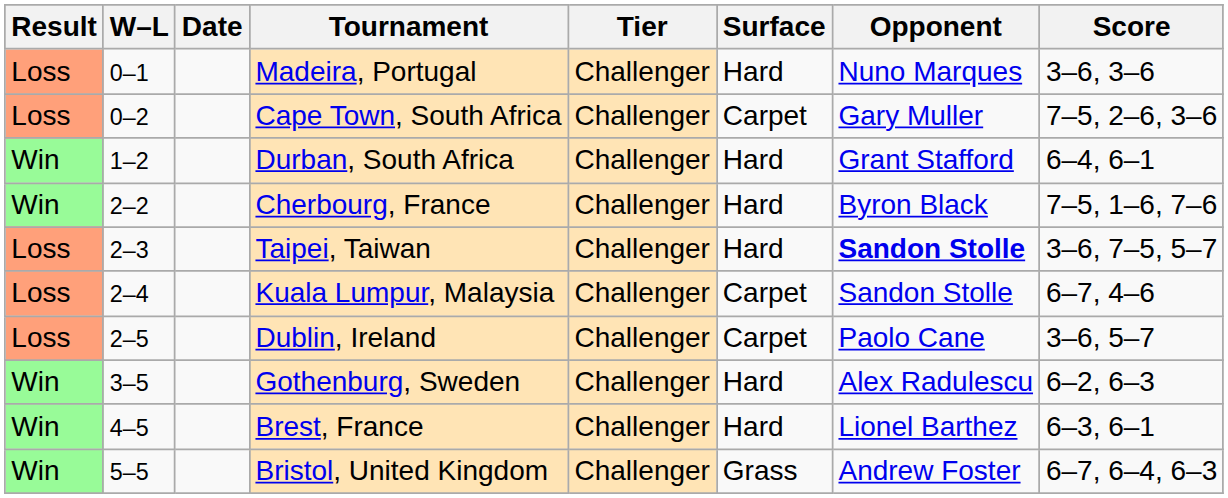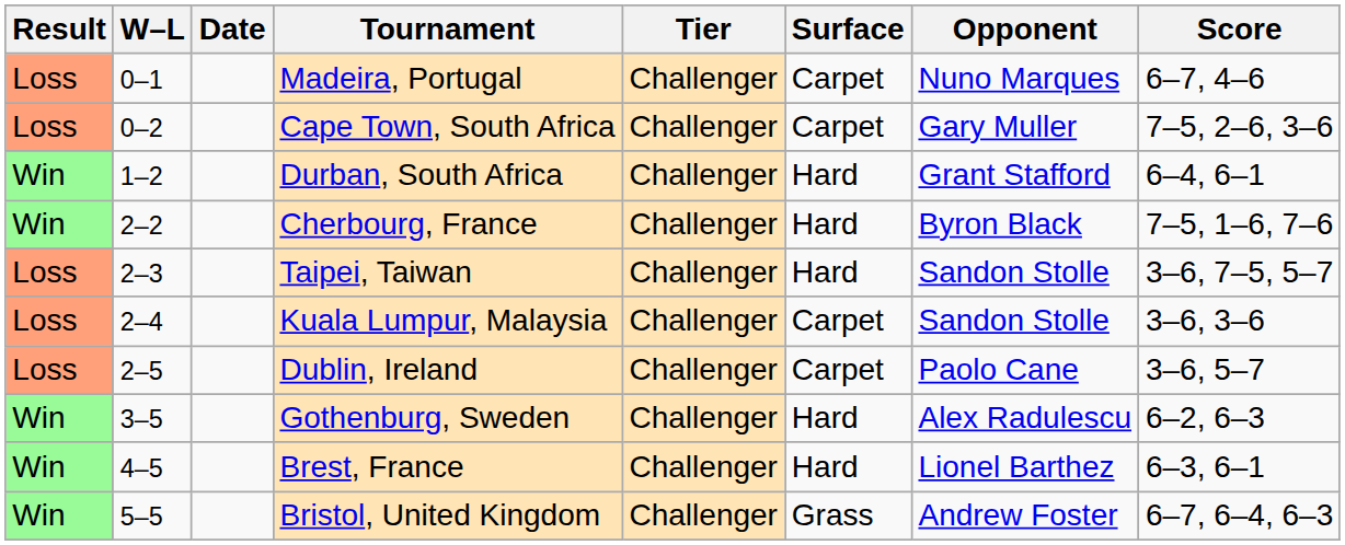 <table class="sortable wikitable">
 <tr>
 <th>Result</th>
 <th class="unsortable">W–L</th>
 <th>Date</th>
 <th>Tournament</th>
 <th>Tier</th>
 <th>Surface</th>
 <th>Opponent</th>
 <th class="unsortable">Score</th>
 </tr>
 <tr>
 <td style="background:#ffa07a;">Loss</td>
 <td><small>0–1</small></td>
 <td></td>
 <td style="background:moccasin;"><a href='#'>Madeira</a>, Portugal</td>
 <td style="background:moccasin;">Challenger</td>
-<td>Hard</td>
+<td>Carpet</td>
 <td> <a href='#'>Nuno Marques</a></td>
-<td>3–6, 3–6</td>
+<td>6–7, 4–6</td>
 </tr>
 <tr>
 <td style="background:#ffa07a;">Loss</td>
 <td><small>0–2</small></td>
 <td></td>
 <td style="background:moccasin;"><a href='#'>Cape Town</a>, South Africa</td>
 <td style="background:moccasin;">Challenger</td>
 <td>Carpet</td>
 <td> <a href='#'>Gary Muller</a></td>
 <td>7–5, 2–6, 3–6</td>
 </tr>
 <tr>
 <td style="background:#98fb98;">Win</td>
 <td><small>1–2</small></td>
 <td></td>
 <td style="background:moccasin;"><a href='#'>Durban</a>, South Africa</td>
 <td style="background:moccasin;">Challenger</td>
 <td>Hard</td>
 <td> <a href='#'>Grant Stafford</a></td>
 <td>6–4, 6–1</td>
 </tr>
 <tr>
 <td style="background:#98fb98;">Win</td>
 <td><small>2–2</small></td>
 <td></td>
 <td style="background:moccasin;"><a href='#'>Cherbourg</a>, France</td>
 <td style="background:moccasin;">Challenger</td>
 <td>Hard</td>
 <td> <a href='#'>Byron Black</a></td>
 <td>7–5, 1–6, 7–6</td>
 </tr>
 <tr>
 <td style="background:#ffa07a;">Loss</td>
 <td><small>2–3</small></td>
 <td></td>
 <td style="background:moccasin;"><a href='#'>Taipei</a>, Taiwan</td>
 <td style="background:moccasin;">Challenger</td>
 <td>Hard</td>
-<td><strong> <a href='#'>Sandon Stolle</a></strong></td>
+<td> <a href='#'>Sandon Stolle</a></td>
 <td>3–6, 7–5, 5–7</td>
 </tr>
 <tr>
 <td style="background:#ffa07a;">Loss</td>
 <td><small>2–4</small></td>
 <td></td>
 <td style="background:moccasin;"><a href='#'>Kuala Lumpur</a>, Malaysia</td>
 <td style="background:moccasin;">Challenger</td>
 <td>Carpet</td>
 <td> <a href='#'>Sandon Stolle</a></td>
-<td>6–7, 4–6</td>
+<td>3–6, 3–6</td>
 </tr>
 <tr>
 <td style="background:#ffa07a;">Loss</td>
 <td><small>2–5</small></td>
 <td></td>
 <td style="background:moccasin;"><a href='#'>Dublin</a>, Ireland</td>
 <td style="background:moccasin;">Challenger</td>
 <td>Carpet</td>
 <td> <a href='#'>Paolo Cane</a></td>
 <td>3–6, 5–7</td>
 </tr>
 <tr>
 <td style="background:#98fb98;">Win</td>
 <td><small>3–5</small></td>
 <td></td>
 <td style="background:moccasin;"><a href='#'>Gothenburg</a>, Sweden</td>
 <td style="background:moccasin;">Challenger</td>
 <td>Hard</td>
 <td> <a href='#'>Alex Radulescu</a></td>
 <td>6–2, 6–3</td>
 </tr>
 <tr>
 <td style="background:#98fb98;">Win</td>
 <td><small>4–5</small></td>
 <td></td>
 <td style="background:moccasin;"><a href='#'>Brest</a>, France</td>
 <td style="background:moccasin;">Challenger</td>
 <td>Hard</td>
 <td> <a href='#'>Lionel Barthez</a></td>
 <td>6–3, 6–1</td>
 </tr>
 <tr>
 <td style="background:#98fb98;">Win</td>
 <td><small>5–5</small></td>
 <td></td>
 <td style="background:moccasin;"><a href='#'>Bristol</a>, United Kingdom</td>
 <td style="background:moccasin;">Challenger</td>
 <td>Grass</td>
 <td> <a href='#'>Andrew Foster</a></td>
 <td>6–7, 6–4, 6–3</td>
 </tr>
 </table>
